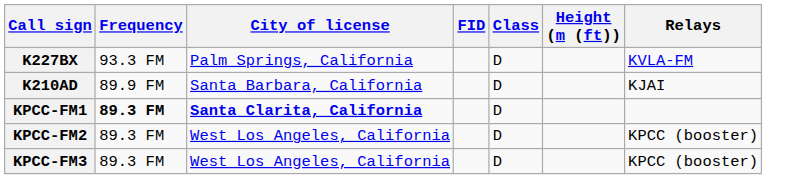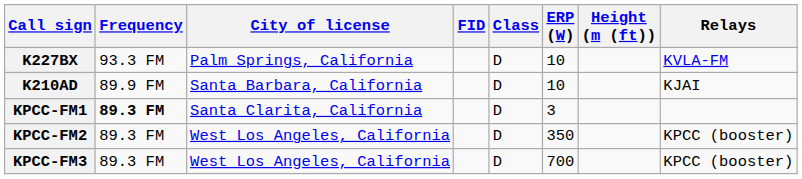 <table class="wikitable sortable">
 <tr>
 <th scope="col"><a href='#'>Call sign</a></th>
 <th scope="col" data-sort-type="number"><a href='#'>Frequency</a></th>
 <th scope="col"><a href='#'>City of license</a></th>
 <th scope="col" data-sort-type="number"><a href='#'>FID</a></th>
 <th scope="col"><a href='#'>Class</a></th>
+<th scope="col" data-sort-type="number"><a href='#'>ERP</a><br>(<a href='#'>W</a>)</th>
 <th scope="col" data-sort-type="number"><a href='#'>Height</a><br>(<a href='#'>m</a> (<a href='#'>ft</a>))</th>
 <th scope="col">Relays</th>
 </tr>
 <tr>
 <th scope="row">K227BX</th>
 <td>93.3 FM</td>
 <td><a href='#'>Palm Springs, California</a></td>
 <td></td>
 <td>D</td>
+<td>10</td>
 <td></td>
 <td><a href='#'>KVLA-FM</a></td>
 </tr>
 <tr>
 <th scope="row">K210AD</th>
 <td>89.9 FM</td>
 <td><a href='#'>Santa Barbara, California</a></td>
 <td></td>
 <td>D</td>
+<td>10</td>
 <td></td>
 <td>KJAI</td>
 </tr>
 <tr>
 <th scope="row">KPCC-FM1</th>
 <td><strong>89.3 FM</strong></td>
-<td><strong><a href='#'>Santa Clarita, California</a></strong></td>
+<td><a href='#'>Santa Clarita, California</a></td>
 <td></td>
 <td>D</td>
+<td>3</td>
 <td></td>
 <td></td>
 </tr>
 <tr>
 <th scope="row">KPCC-FM2</th>
 <td>89.3 FM</td>
 <td><a href='#'>West Los Angeles, California</a></td>
 <td></td>
 <td>D</td>
+<td>350</td>
 <td></td>
 <td>KPCC (booster)</td>
 </tr>
 <tr>
 <th scope="row">KPCC-FM3</th>
 <td>89.3 FM</td>
 <td><a href='#'>West Los Angeles, California</a></td>
 <td></td>
 <td>D</td>
+<td>700</td>
 <td></td>
 <td>KPCC (booster)</td>
 </tr>
 </table>
